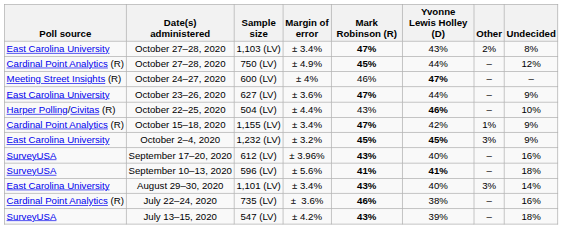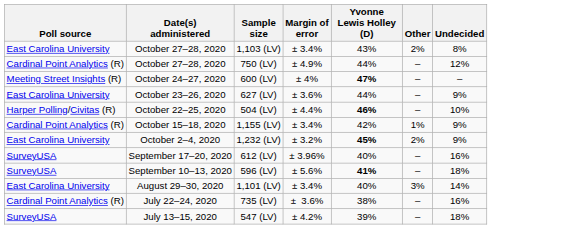 <table class="wikitable" style="font-size:90%;text-align:center;">
 <tr valign= bottom>
 <th>Poll source</th>
 <th>Date(s)<br>administered</th>
 <th>Sample<br>size</th>
 <th>Margin of<br>error</th>
-<th style="width:100px;">Mark<br>Robinson (R)</th>
 <th style="width:100px;">Yvonne<br>Lewis Holley (D)</th>
 <th>Other</th>
 <th>Undecided</th>
 </tr>
 <tr>
 <td style="text-align:left;"><a href='#'>East Carolina University</a></td>
 <td>October 27–28, 2020</td>
 <td>1,103 (LV)</td>
 <td>± 3.4%</td>
-<td><strong>47%</strong></td>
 <td>43%</td>
 <td>2%</td>
 <td>8%</td>
 </tr>
 <tr>
 <td style="text-align:left;"><a href='#'>Cardinal Point Analytics</a> (R)</td>
 <td>October 27–28, 2020</td>
 <td>750 (LV)</td>
 <td>± 4.9%</td>
-<td><strong>45%</strong></td>
 <td>44%</td>
 <td>–</td>
 <td>12%</td>
 </tr>
 <tr>
 <td style="text-align:left;"><a href='#'>Meeting Street Insights</a> (R)</td>
 <td>October 24–27, 2020</td>
 <td>600 (LV)</td>
 <td>± 4%</td>
-<td>46%</td>
 <td><strong>47%</strong></td>
 <td>–</td>
 <td>–</td>
 </tr>
 <tr>
 <td style="text-align:left;"><a href='#'>East Carolina University</a></td>
 <td>October 23–26, 2020</td>
 <td>627 (LV)</td>
 <td>± 3.6%</td>
-<td><strong>47%</strong></td>
 <td>44%</td>
 <td>–</td>
 <td>9%</td>
 </tr>
 <tr>
 <td style="text-align:left;"><a href='#'>Harper Polling</a>/<a href='#'>Civitas</a> (R)</td>
 <td>October 22–25, 2020</td>
 <td>504 (LV)</td>
 <td>± 4.4%</td>
-<td>43%</td>
 <td><strong>46%</strong></td>
 <td>–</td>
 <td>10%</td>
 </tr>
 <tr>
 <td style="text-align:left;"><a href='#'>Cardinal Point Analytics</a> (R)</td>
 <td>October 15–18, 2020</td>
 <td>1,155 (LV)</td>
 <td>± 3.4%</td>
-<td><strong>47%</strong></td>
 <td>42%</td>
 <td>1%</td>
 <td>9%</td>
 </tr>
 <tr>
 <td style="text-align:left;"><a href='#'>East Carolina University</a></td>
 <td>October 2–4, 2020</td>
 <td>1,232 (LV)</td>
 <td>± 3.2%</td>
 <td><strong>45%</strong></td>
-<td><strong>45%</strong></td>
-<td>3%</td>
+<td>2%</td>
 <td>9%</td>
 </tr>
 <tr>
 <td style="text-align:left;"><a href='#'>SurveyUSA</a></td>
 <td>September 17–20, 2020</td>
 <td>612 (LV)</td>
 <td>± 3.96%</td>
-<td><strong>43%</strong></td>
 <td>40%</td>
 <td>–</td>
 <td>16%</td>
 </tr>
 <tr>
 <td style="text-align:left;"><a href='#'>SurveyUSA</a></td>
 <td>September 10–13, 2020</td>
 <td>596 (LV)</td>
 <td>± 5.6%</td>
 <td><strong>41%</strong></td>
-<td><strong>41%</strong></td>
 <td>–</td>
 <td>18%</td>
 </tr>
 <tr>
 <td style="text-align:left;"><a href='#'>East Carolina University</a></td>
 <td>August 29–30, 2020</td>
 <td>1,101 (LV)</td>
 <td>± 3.4%</td>
-<td><strong>43%</strong></td>
 <td>40%</td>
 <td>3%</td>
 <td>14%</td>
 </tr>
 <tr>
 <td style="text-align:left;"><a href='#'>Cardinal Point Analytics</a> (R)</td>
 <td>July 22–24, 2020</td>
 <td>735 (LV)</td>
 <td>±  3.6%</td>
-<td><strong>46%</strong></td>
 <td>38%</td>
 <td>–</td>
 <td>16%</td>
 </tr>
 <tr>
 <td style="text-align:left;"><a href='#'>SurveyUSA</a></td>
 <td>July 13–15, 2020</td>
 <td>547 (LV)</td>
 <td>± 4.2%</td>
-<td><strong>43%</strong></td>
 <td>39%</td>
 <td>–</td>
 <td>18%</td>
 </tr>
 </table>
